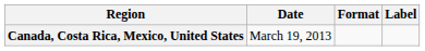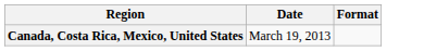 <table class="wikitable plainrowheaders">
 <tr>
 <th scope="col">Region</th>
 <th scope="col">Date</th>
 <th scope="col">Format</th>
-<th scope="col">Label</th>
 </tr>
 <tr>
 <th scope="row">Canada, Costa Rica, Mexico, United States</th>
 <td>March 19, 2013</td>
 <td></td>
-<td></td>
 </tr>
 </table>
